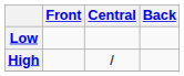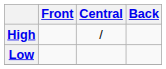 <table class="wikitable" style="text-align: center;">
 <tr>
 <th></th>
 <th><a href='#'>Front</a></th>
 <th><a href='#'>Central</a></th>
 <th><a href='#'>Back</a></th>
 </tr>
 <tr>
+<th><a href='#'>High</a></th>
+<td></td>
+<td>/</td>
+<td></td>
+</tr>
+<tr>
 <th><a href='#'>Low</a></th>
 <td></td>
 <td></td>
 <td></td>
 </tr>
 <tr>
-<th><a href='#'>High</a></th>
-<td></td>
-<td>/</td>
-<td></td>
-</tr>
-<tr>
 </tr>
 </table>
